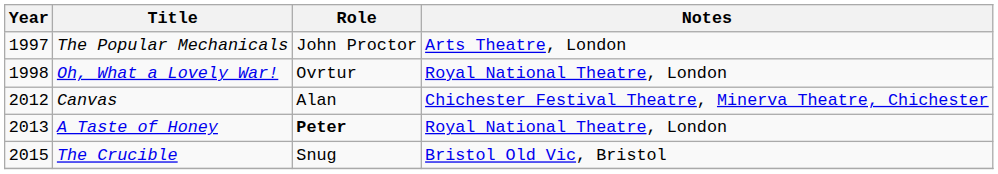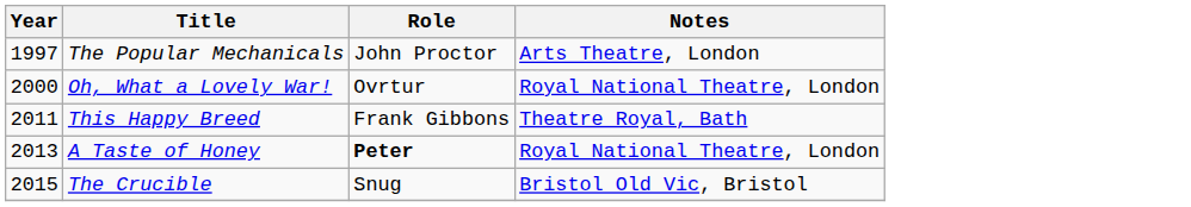 <table class="wikitable sortable">
 <tr>
 <th>Year</th>
 <th>Title</th>
 <th>Role</th>
 <th class="unsortable">Notes</th>
 </tr>
 <tr>
 <td>1997</td>
 <td><em>The Popular Mechanicals</em></td>
 <td>John Proctor</td>
 <td><a href='#'>Arts Theatre</a>, London</td>
 </tr>
 <tr>
-<td>1998</td>
+<td>2000</td>
 <td><em><a href='#'>Oh, What a Lovely War!</a></em></td>
 <td>Ovrtur</td>
 <td><a href='#'>Royal National Theatre</a>, London</td>
 </tr>
 <tr>
-<td>2012</td>
-<td><em>Canvas</em></td>
-<td>Alan</td>
-<td><a href='#'>Chichester Festival Theatre</a>, <a href='#'>Minerva Theatre, Chichester</a></td>
+<td>2011</td>
+<td><em><a href='#'>This Happy Breed</a></em></td>
+<td>Frank Gibbons</td>
+<td><a href='#'>Theatre Royal, Bath</a></td>
 </tr>
 <tr>
 <td>2013</td>
 <td><em><a href='#'>A Taste of Honey</a></em></td>
 <td><strong>Peter</strong></td>
 <td><a href='#'>Royal National Theatre</a>, London</td>
 </tr>
 <tr>
 <td>2015</td>
 <td><em><a href='#'>The Crucible</a></em></td>
 <td>Snug</td>
 <td><a href='#'>Bristol Old Vic</a>, Bristol</td>
 </tr>
 <tr>
 </tr>
 </table>
